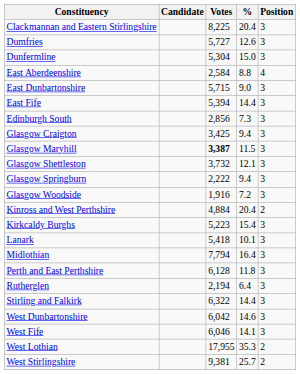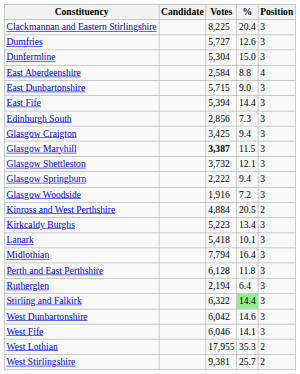 <table class="wikitable sortable">
 <tr>
 <th>Constituency</th>
 <th>Candidate</th>
 <th>Votes</th>
 <th>%</th>
 <th>Position</th>
 </tr>
 <tr>
 <td><a href='#'>Clackmannan and Eastern Stirlingshire</a></td>
 <td></td>
 <td>8,225</td>
 <td>20.4</td>
 <td>3</td>
 </tr>
 <tr>
 <td><a href='#'>Dumfries</a></td>
 <td></td>
 <td>5,727</td>
 <td>12.6</td>
 <td>3</td>
 </tr>
 <tr>
 <td><a href='#'>Dunfermline</a></td>
 <td></td>
 <td>5,304</td>
 <td>15.0</td>
 <td>3</td>
 </tr>
 <tr>
 <td><a href='#'>East Aberdeenshire</a></td>
 <td></td>
 <td>2,584</td>
 <td>8.8</td>
 <td>4</td>
 </tr>
 <tr>
 <td><a href='#'>East Dunbartonshire</a></td>
 <td></td>
 <td>5,715</td>
 <td>9.0</td>
 <td>3</td>
 </tr>
 <tr>
 <td><a href='#'>East Fife</a></td>
 <td></td>
 <td>5,394</td>
 <td>14.4</td>
 <td>3</td>
 </tr>
 <tr>
 <td><a href='#'>Edinburgh South</a></td>
 <td></td>
 <td>2,856</td>
 <td>7.3</td>
 <td>3</td>
 </tr>
 <tr>
 <td><a href='#'>Glasgow Craigton</a></td>
 <td></td>
 <td>3,425</td>
 <td>9.4</td>
 <td>3</td>
 </tr>
 <tr>
 <td><a href='#'>Glasgow Maryhill</a></td>
 <td></td>
 <td><strong>3,387</strong></td>
 <td>11.5</td>
 <td>3</td>
 </tr>
 <tr>
 <td><a href='#'>Glasgow Shettleston</a></td>
 <td></td>
 <td>3,732</td>
 <td>12.1</td>
 <td>3</td>
 </tr>
 <tr>
 <td><a href='#'>Glasgow Springburn</a></td>
 <td></td>
 <td>2,222</td>
 <td>9.4</td>
 <td>3</td>
 </tr>
 <tr>
 <td><a href='#'>Glasgow Woodside</a></td>
 <td></td>
 <td>1,916</td>
 <td>7.2</td>
 <td>3</td>
 </tr>
 <tr>
 <td><a href='#'>Kinross and West Perthshire</a></td>
 <td></td>
 <td>4,884</td>
-<td>20.4</td>
+<td>20.5</td>
 <td>2</td>
 </tr>
 <tr>
 <td><a href='#'>Kirkcaldy Burghs</a></td>
 <td></td>
 <td>5,223</td>
-<td>15.4</td>
+<td>13.4</td>
 <td>3</td>
 </tr>
 <tr>
 <td><a href='#'>Lanark</a></td>
 <td></td>
 <td>5,418</td>
 <td>10.1</td>
 <td>3</td>
 </tr>
 <tr>
 <td><a href='#'>Midlothian</a></td>
 <td></td>
 <td>7,794</td>
 <td>16.4</td>
 <td>3</td>
 </tr>
 <tr>
 <td><a href='#'>Perth and East Perthshire</a></td>
 <td></td>
 <td>6,128</td>
 <td>11.8</td>
 <td>3</td>
 </tr>
 <tr>
 <td><a href='#'>Rutherglen</a></td>
 <td></td>
 <td>2,194</td>
 <td>6.4</td>
 <td>3</td>
 </tr>
 <tr>
 <td><a href='#'>Stirling and Falkirk</a></td>
 <td></td>
 <td>6,322</td>
-<td>14.4</td>
+<td style="background: lightgreen;">14.4</td>
 <td>3</td>
 </tr>
 <tr>
 <td><a href='#'>West Dunbartonshire</a></td>
 <td></td>
 <td>6,042</td>
 <td>14.6</td>
 <td>3</td>
 </tr>
 <tr>
 <td><a href='#'>West Fife</a></td>
 <td></td>
 <td>6,046</td>
 <td>14.1</td>
 <td>3</td>
 </tr>
 <tr>
 <td><a href='#'>West Lothian</a></td>
 <td></td>
 <td>17,955</td>
 <td>35.3</td>
 <td>2</td>
 </tr>
 <tr>
 <td><a href='#'>West Stirlingshire</a></td>
 <td></td>
 <td>9,381</td>
 <td>25.7</td>
 <td>2</td>
 </tr>
 </table>
